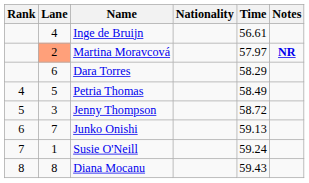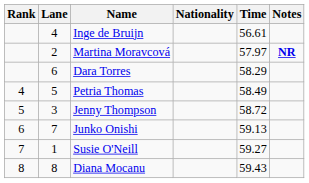 <table class="wikitable sortable" style="text-align:center">
 <tr>
 <th>Rank</th>
 <th>Lane</th>
 <th>Name</th>
 <th>Nationality</th>
 <th>Time</th>
 <th>Notes</th>
 </tr>
 <tr>
 <td></td>
 <td>4</td>
 <td align=left><a href='#'>Inge de Bruijn</a></td>
 <td align=left></td>
 <td>56.61</td>
 <td></td>
 </tr>
 <tr>
 <td></td>
-<td style="background: lightsalmon;">2</td>
+<td>2</td>
 <td align=left><a href='#'>Martina Moravcová</a></td>
 <td align=left></td>
 <td>57.97</td>
 <td><strong><a href='#'>NR</a></strong></td>
 </tr>
 <tr>
 <td></td>
 <td>6</td>
 <td align=left><a href='#'>Dara Torres</a></td>
 <td align=left></td>
 <td>58.29</td>
 <td></td>
 </tr>
 <tr>
 <td>4</td>
 <td>5</td>
 <td align=left><a href='#'>Petria Thomas</a></td>
 <td align=left></td>
 <td>58.49</td>
 <td></td>
 </tr>
 <tr>
 <td>5</td>
 <td>3</td>
 <td align=left><a href='#'>Jenny Thompson</a></td>
 <td align=left></td>
 <td>58.72</td>
 <td></td>
 </tr>
 <tr>
 <td>6</td>
 <td>7</td>
 <td align=left><a href='#'>Junko Onishi</a></td>
 <td align=left></td>
 <td>59.13</td>
 <td></td>
 </tr>
 <tr>
 <td>7</td>
 <td>1</td>
 <td align=left><a href='#'>Susie O'Neill</a></td>
 <td align=left></td>
-<td>59.24</td>
+<td>59.27</td>
 <td></td>
 </tr>
 <tr>
 <td>8</td>
 <td>8</td>
 <td align=left><a href='#'>Diana Mocanu</a></td>
 <td align=left></td>
 <td>59.43</td>
 <td></td>
 </tr>
 </table>
